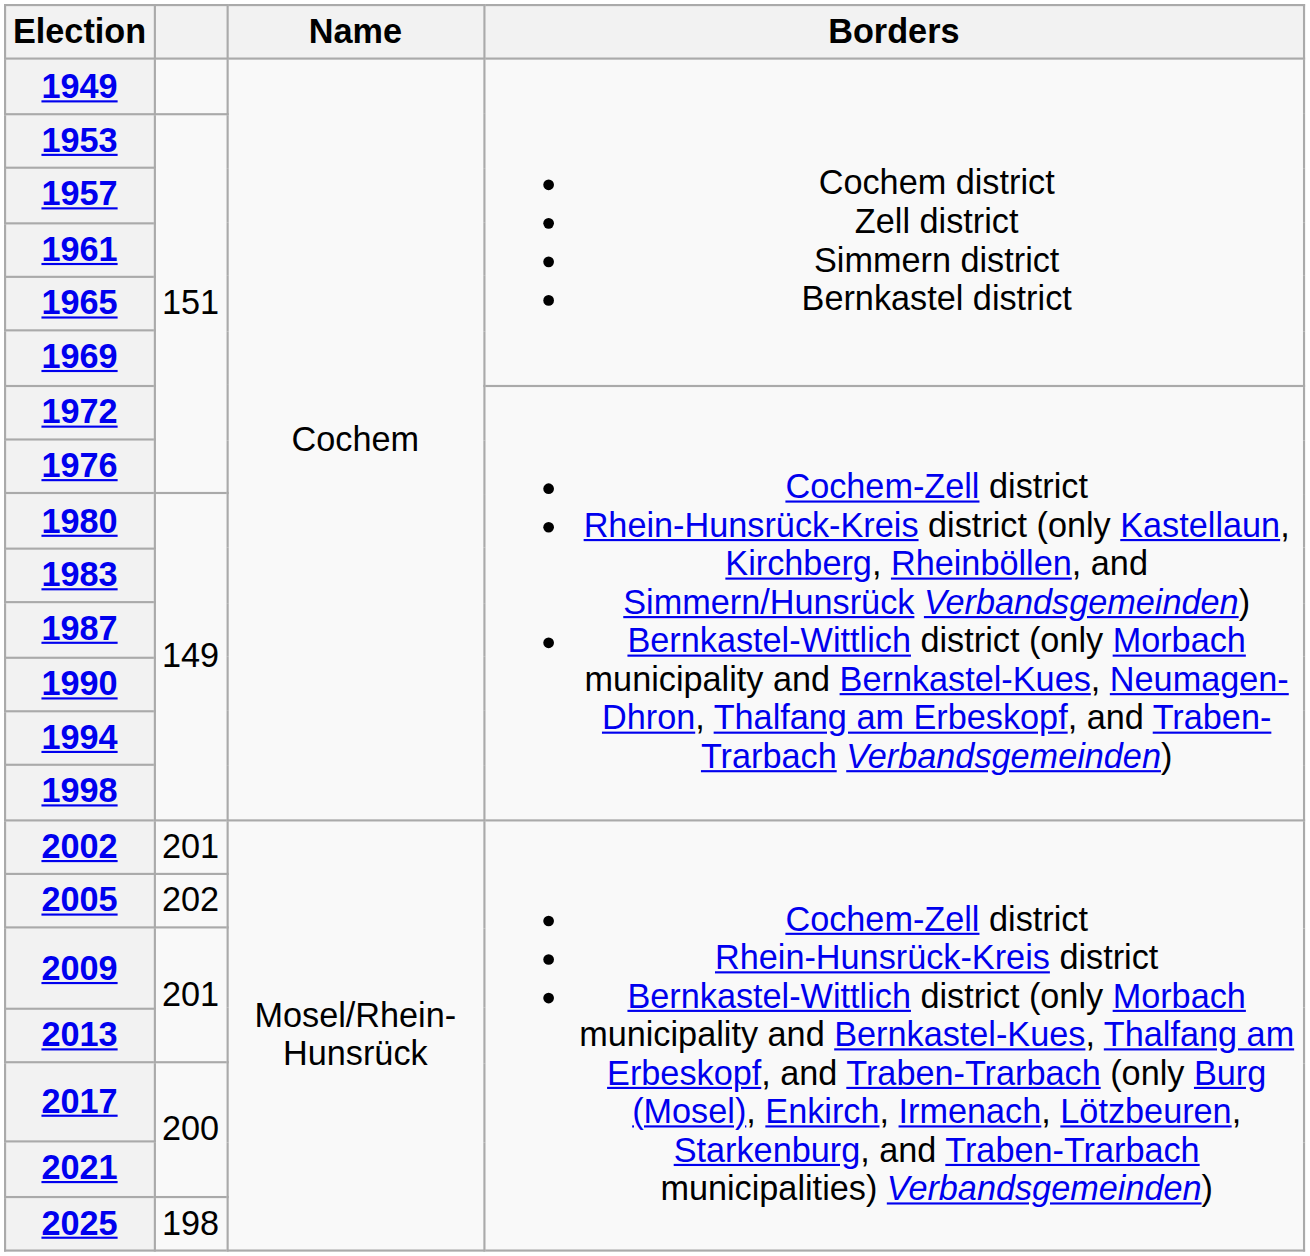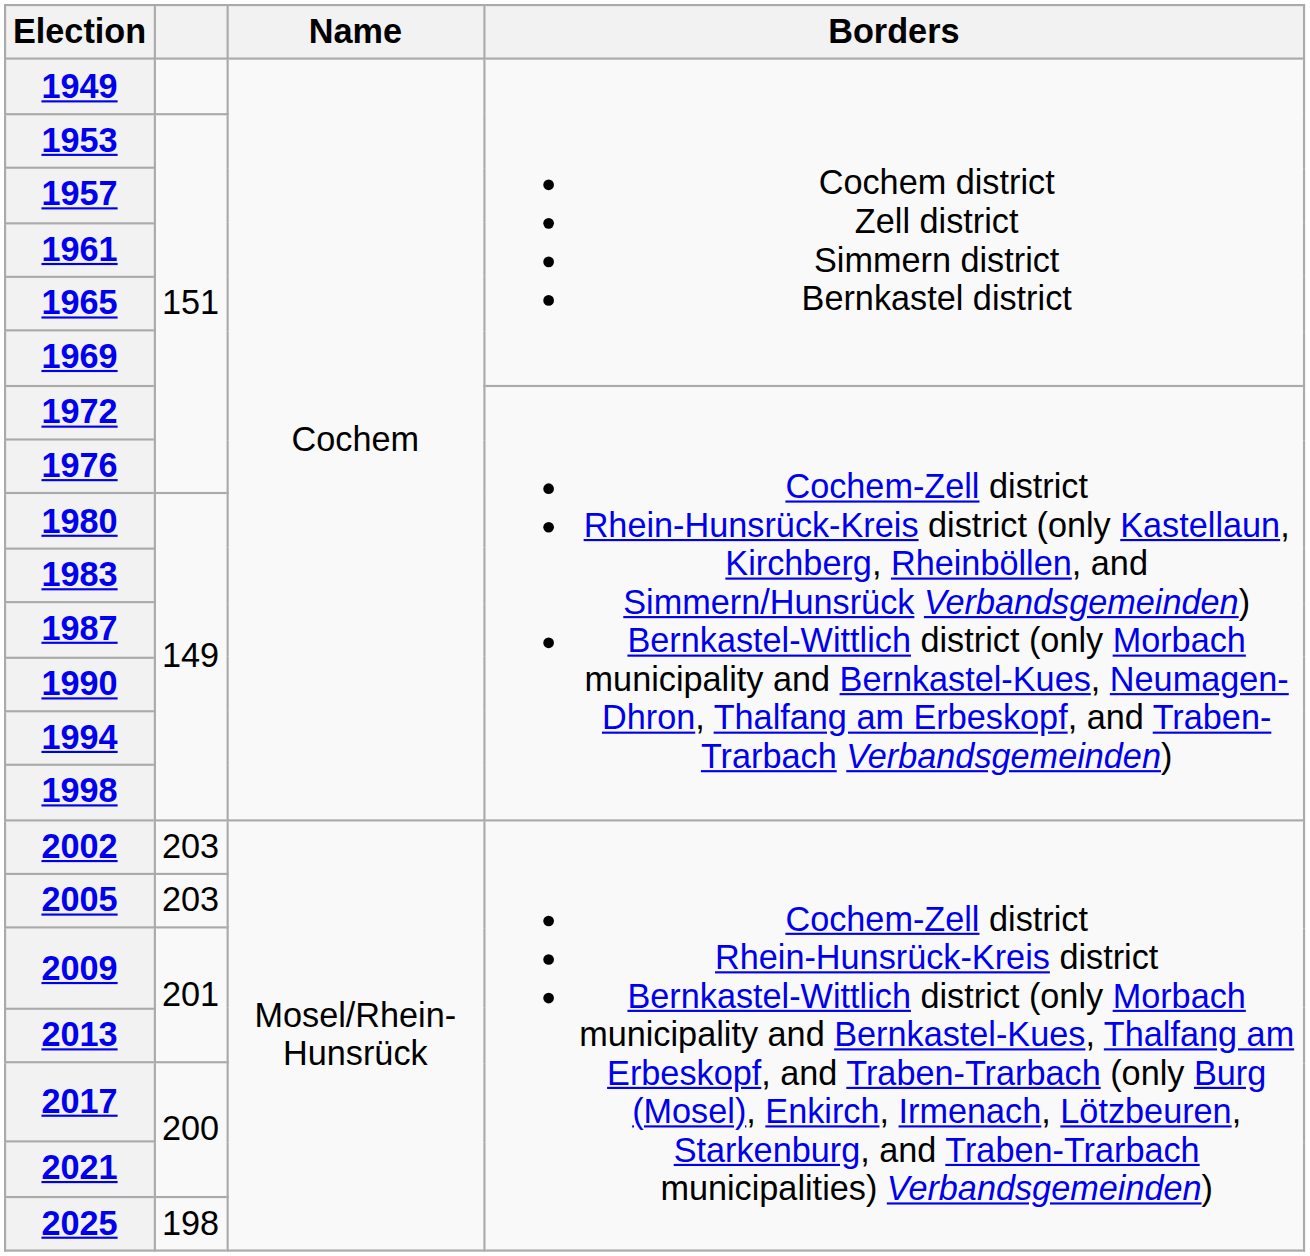 <table class=wikitable style="text-align:center">
 <tr>
 <th>Election</th>
 <th></th>
 <th width=125px>Name</th>
 <th width=500px>Borders</th>
 </tr>
 <tr>
 <th><a href='#'>1949</a></th>
 <td></td>
 <td rowspan=14>Cochem</td>
 <td rowspan=6><br><ul><li>Cochem district</li><li>Zell district</li><li>Simmern district</li><li>Bernkastel district</li></ul></td>
 </tr>
 <tr>
 <th><a href='#'>1953</a></th>
 <td rowspan=7>151</td>
 </tr>
 <tr>
 <th><a href='#'>1957</a></th>
 </tr>
 <tr>
 <th><a href='#'>1961</a></th>
 </tr>
 <tr>
 <th><a href='#'>1965</a></th>
 </tr>
 <tr>
 <th><a href='#'>1969</a></th>
 </tr>
 <tr>
 <th><a href='#'>1972</a></th>
 <td rowspan=8><br><ul><li><a href='#'>Cochem-Zell</a> district</li><li><a href='#'>Rhein-Hunsrück-Kreis</a> district (only <a href='#'>Kastellaun</a>, <a href='#'>Kirchberg</a>, <a href='#'>Rheinböllen</a>, and <a href='#'>Simmern/Hunsrück</a> <em><a href='#'>Verbandsgemeinden</a></em>)</li><li><a href='#'>Bernkastel-Wittlich</a> district (only <a href='#'>Morbach</a> municipality and <a href='#'>Bernkastel-Kues</a>, <a href='#'>Neumagen-Dhron</a>, <a href='#'>Thalfang am Erbeskopf</a>, and <a href='#'>Traben-Trarbach</a> <em><a href='#'>Verbandsgemeinden</a></em>)</li></ul></td>
 </tr>
 <tr>
 <th><a href='#'>1976</a></th>
 </tr>
 <tr>
 <th><a href='#'>1980</a></th>
 <td rowspan=6>149</td>
 </tr>
 <tr>
 <th><a href='#'>1983</a></th>
 </tr>
 <tr>
 <th><a href='#'>1987</a></th>
 </tr>
 <tr>
 <th><a href='#'>1990</a></th>
 </tr>
 <tr>
 <th><a href='#'>1994</a></th>
 </tr>
 <tr>
 <th><a href='#'>1998</a></th>
 </tr>
 <tr>
 <th><a href='#'>2002</a></th>
-<td>201</td>
+<td>203</td>
 <td rowspan=7>Mosel/Rhein-Hunsrück</td>
 <td rowspan=7><br><ul><li><a href='#'>Cochem-Zell</a> district</li><li><a href='#'>Rhein-Hunsrück-Kreis</a> district</li><li><a href='#'>Bernkastel-Wittlich</a> district (only <a href='#'>Morbach</a> municipality and <a href='#'>Bernkastel-Kues</a>, <a href='#'>Thalfang am Erbeskopf</a>, and <a href='#'>Traben-Trarbach</a> (only <a href='#'>Burg (Mosel)</a>, <a href='#'>Enkirch</a>, <a href='#'>Irmenach</a>, <a href='#'>Lötzbeuren</a>, <a href='#'>Starkenburg</a>, and <a href='#'>Traben-Trarbach</a> municipalities) <em><a href='#'>Verbandsgemeinden</a></em>)</li></ul></td>
 </tr>
 <tr>
 <th><a href='#'>2005</a></th>
-<td>202</td>
+<td>203</td>
 </tr>
 <tr>
 <th><a href='#'>2009</a></th>
 <td rowspan=2>201</td>
 </tr>
 <tr>
 <th><a href='#'>2013</a></th>
 </tr>
 <tr>
 <th><a href='#'>2017</a></th>
 <td rowspan=2>200</td>
 </tr>
 <tr>
 <th><a href='#'>2021</a></th>
 </tr>
 <tr>
 <th><a href='#'>2025</a></th>
 <td>198</td>
 </tr>
 </table>
